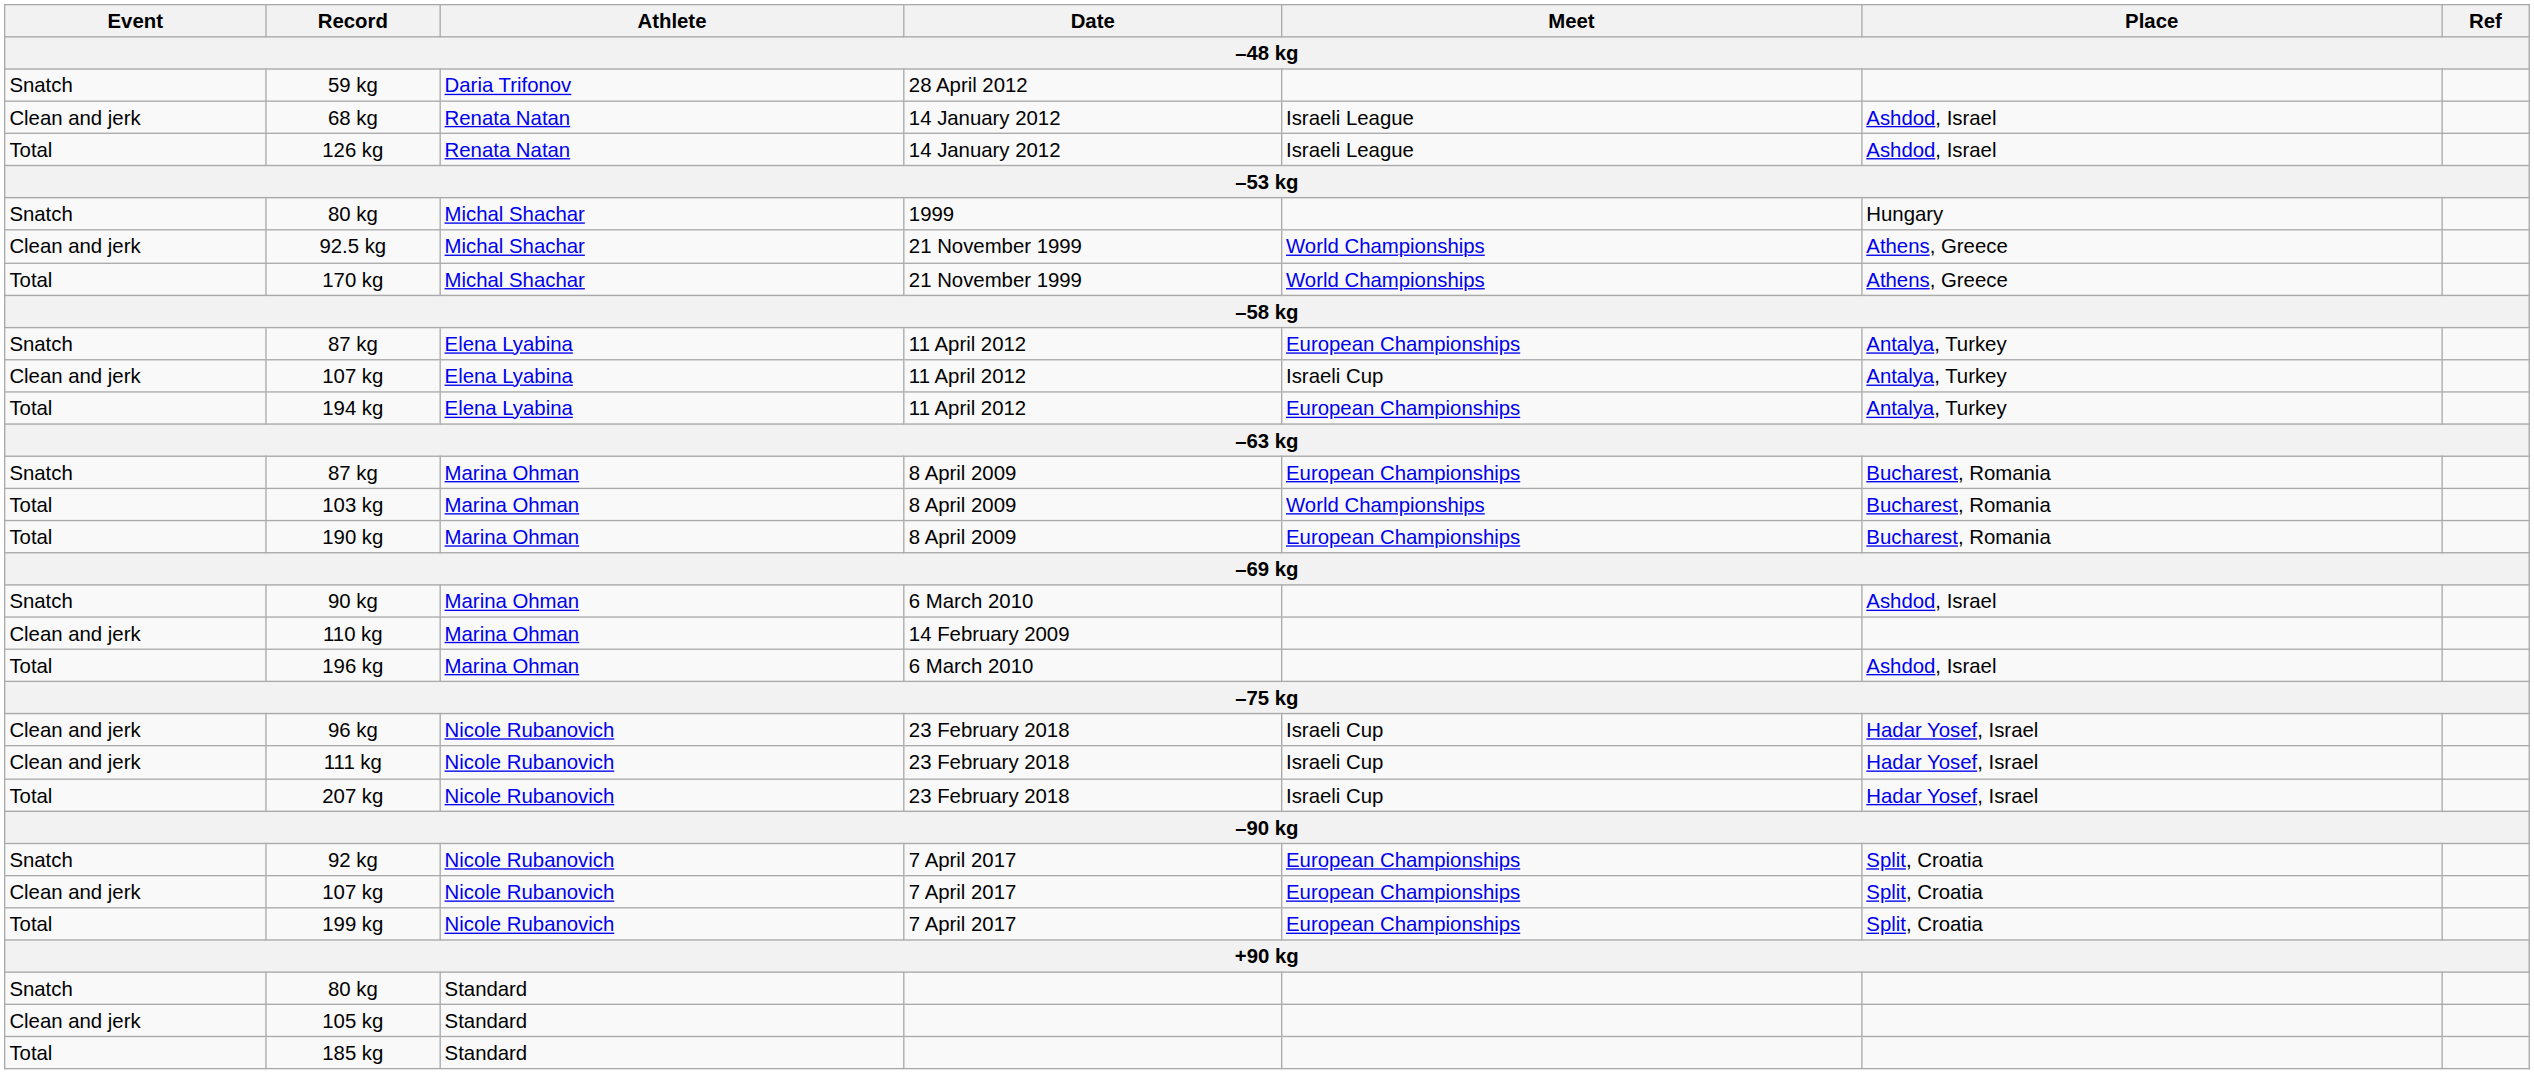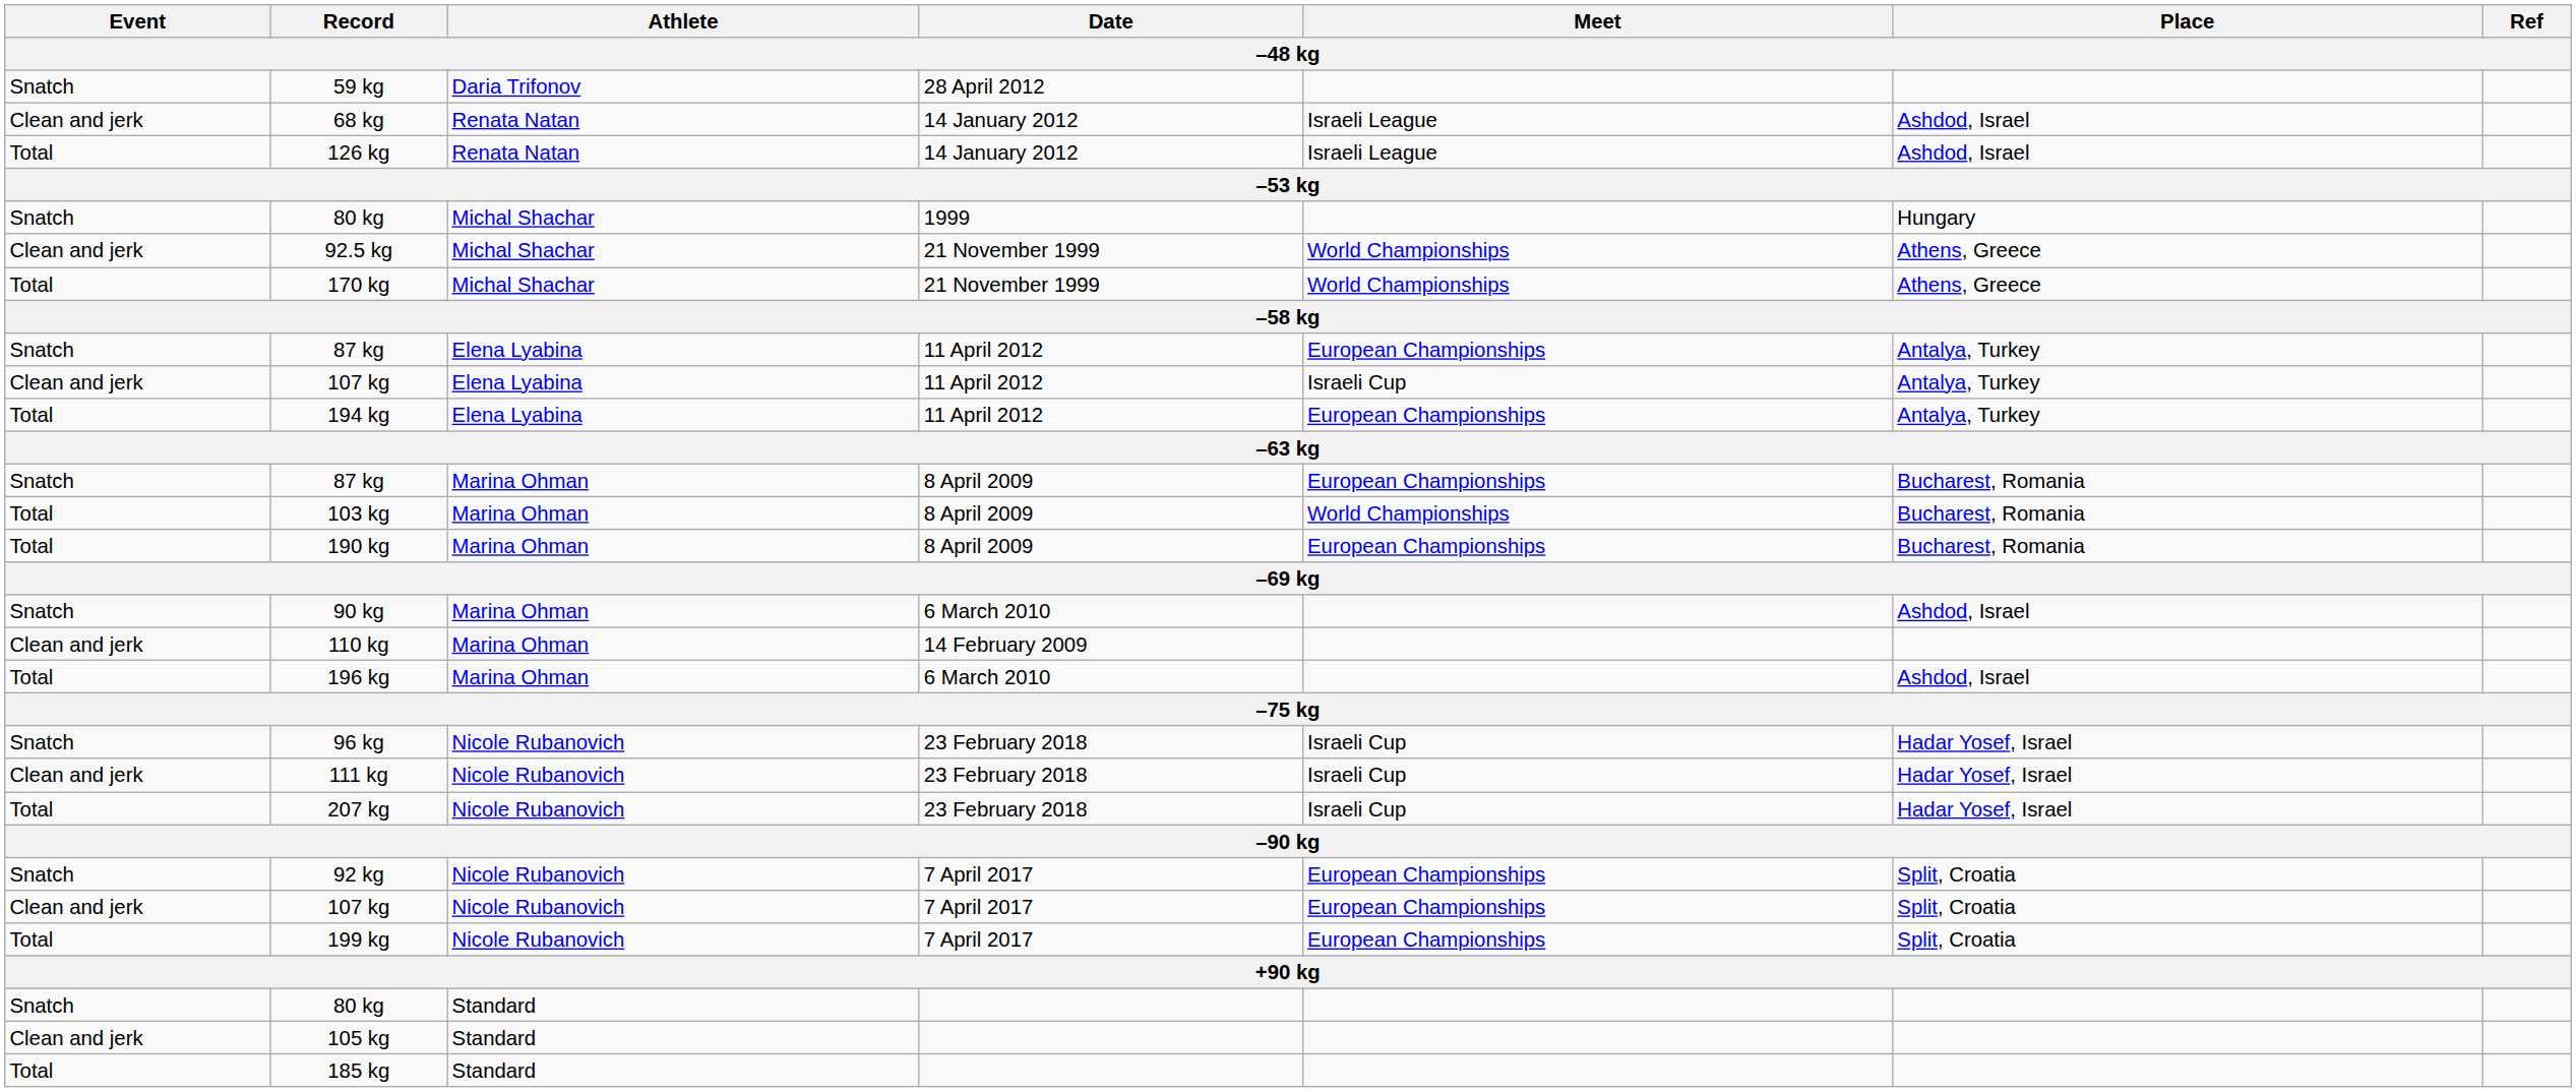 <table class="wikitable" style="font-size:95%; width: 95%;">
 <tr>
 <th width=9%>Event</th>
 <th width=6%>Record</th>
 <th width=16%>Athlete</th>
 <th width=13%>Date</th>
 <th width=20%>Meet</th>
 <th width=20%>Place</th>
 <th width=3%>Ref</th>
 </tr>
 <tr bgcolor="#DDDDDD">
 <th colspan="7">–48 kg</th>
 </tr>
 <tr>
 <td>Snatch</td>
 <td align="center">59 kg</td>
 <td><a href='#'>Daria Trifonov</a></td>
 <td>28 April 2012</td>
 <td></td>
 <td></td>
 <td></td>
 </tr>
 <tr>
 <td>Clean and jerk</td>
 <td align="center">68 kg</td>
 <td><a href='#'>Renata Natan</a></td>
 <td>14 January 2012</td>
 <td>Israeli League</td>
 <td><a href='#'>Ashdod</a>, Israel</td>
 <td></td>
 </tr>
 <tr>
 <td>Total</td>
 <td align="center">126 kg</td>
 <td><a href='#'>Renata Natan</a></td>
 <td>14 January 2012</td>
 <td>Israeli League</td>
 <td><a href='#'>Ashdod</a>, Israel</td>
 <td></td>
 </tr>
 <tr bgcolor="#DDDDDD">
 <th colspan="7">–53 kg</th>
 </tr>
 <tr>
 <td>Snatch</td>
 <td align="center">80 kg</td>
 <td><a href='#'>Michal Shachar</a></td>
 <td>1999</td>
 <td></td>
 <td>Hungary</td>
 <td></td>
 </tr>
 <tr>
 <td>Clean and jerk</td>
 <td align="center">92.5 kg</td>
 <td><a href='#'>Michal Shachar</a></td>
 <td>21 November 1999</td>
 <td><a href='#'>World Championships</a></td>
 <td><a href='#'>Athens</a>, Greece</td>
 <td></td>
 </tr>
 <tr>
 <td>Total</td>
 <td align="center">170 kg</td>
 <td><a href='#'>Michal Shachar</a></td>
 <td>21 November 1999</td>
 <td><a href='#'>World Championships</a></td>
 <td><a href='#'>Athens</a>, Greece</td>
 <td></td>
 </tr>
 <tr bgcolor="#DDDDDD">
 <th colspan="7">–58 kg</th>
 </tr>
 <tr>
 <td>Snatch</td>
 <td align="center">87 kg</td>
 <td><a href='#'>Elena Lyabina</a></td>
 <td>11 April 2012</td>
 <td><a href='#'>European Championships</a></td>
 <td><a href='#'>Antalya</a>, Turkey</td>
 <td></td>
 </tr>
 <tr>
 <td>Clean and jerk</td>
 <td align="center">107 kg</td>
 <td><a href='#'>Elena Lyabina</a></td>
 <td>11 April 2012</td>
 <td>Israeli Cup</td>
 <td><a href='#'>Antalya</a>, Turkey</td>
 <td></td>
 </tr>
 <tr>
 <td>Total</td>
 <td align="center">194 kg</td>
 <td><a href='#'>Elena Lyabina</a></td>
 <td>11 April 2012</td>
 <td><a href='#'>European Championships</a></td>
 <td><a href='#'>Antalya</a>, Turkey</td>
 <td></td>
 </tr>
 <tr bgcolor="#DDDDDD">
 <th colspan="7">–63 kg</th>
 </tr>
 <tr>
 <td>Snatch</td>
 <td align="center">87 kg</td>
 <td><a href='#'>Marina Ohman</a></td>
 <td>8 April 2009</td>
 <td><a href='#'>European Championships</a></td>
 <td><a href='#'>Bucharest</a>, Romania</td>
 <td></td>
 </tr>
 <tr>
 <td>Total</td>
 <td align="center">103 kg</td>
 <td><a href='#'>Marina Ohman</a></td>
 <td>8 April 2009</td>
 <td><a href='#'>World Championships</a></td>
 <td><a href='#'>Bucharest</a>, Romania</td>
 <td></td>
 </tr>
 <tr>
 <td>Total</td>
 <td align="center">190 kg</td>
 <td><a href='#'>Marina Ohman</a></td>
 <td>8 April 2009</td>
 <td><a href='#'>European Championships</a></td>
 <td><a href='#'>Bucharest</a>, Romania</td>
 <td></td>
 </tr>
 <tr bgcolor="#DDDDDD">
 <th colspan="7">–69 kg</th>
 </tr>
 <tr>
 <td>Snatch</td>
 <td align="center">90 kg</td>
 <td><a href='#'>Marina Ohman</a></td>
 <td>6 March 2010</td>
 <td></td>
 <td><a href='#'>Ashdod</a>, Israel</td>
 <td></td>
 </tr>
 <tr>
 <td>Clean and jerk</td>
 <td align="center">110 kg</td>
 <td><a href='#'>Marina Ohman</a></td>
 <td>14 February 2009</td>
 <td></td>
 <td></td>
 <td></td>
 </tr>
 <tr>
 <td>Total</td>
 <td align="center">196 kg</td>
 <td><a href='#'>Marina Ohman</a></td>
 <td>6 March 2010</td>
 <td></td>
 <td><a href='#'>Ashdod</a>, Israel</td>
 <td></td>
 </tr>
 <tr bgcolor="#DDDDDD">
 <th colspan="7">–75 kg</th>
 </tr>
 <tr>
-<td>Clean and jerk</td>
+<td>Snatch</td>
 <td align="center">96 kg</td>
 <td><a href='#'>Nicole Rubanovich</a></td>
 <td>23 February 2018</td>
 <td>Israeli Cup</td>
 <td><a href='#'>Hadar Yosef</a>, Israel</td>
 <td></td>
 </tr>
 <tr>
 <td>Clean and jerk</td>
 <td align="center">111 kg</td>
 <td><a href='#'>Nicole Rubanovich</a></td>
 <td>23 February 2018</td>
 <td>Israeli Cup</td>
 <td><a href='#'>Hadar Yosef</a>, Israel</td>
 <td></td>
 </tr>
 <tr>
 <td>Total</td>
 <td align="center">207 kg</td>
 <td><a href='#'>Nicole Rubanovich</a></td>
 <td>23 February 2018</td>
 <td>Israeli Cup</td>
 <td><a href='#'>Hadar Yosef</a>, Israel</td>
 <td></td>
 </tr>
 <tr bgcolor="#DDDDDD">
 <th colspan="7">–90 kg</th>
 </tr>
 <tr>
 <td>Snatch</td>
 <td align="center">92 kg</td>
 <td><a href='#'>Nicole Rubanovich</a></td>
 <td>7 April 2017</td>
 <td><a href='#'>European Championships</a></td>
 <td><a href='#'>Split</a>, Croatia</td>
 <td></td>
 </tr>
 <tr>
 <td>Clean and jerk</td>
 <td align="center">107 kg</td>
 <td><a href='#'>Nicole Rubanovich</a></td>
 <td>7 April 2017</td>
 <td><a href='#'>European Championships</a></td>
 <td><a href='#'>Split</a>, Croatia</td>
 <td></td>
 </tr>
 <tr>
 <td>Total</td>
 <td align="center">199 kg</td>
 <td><a href='#'>Nicole Rubanovich</a></td>
 <td>7 April 2017</td>
 <td><a href='#'>European Championships</a></td>
 <td><a href='#'>Split</a>, Croatia</td>
 <td></td>
 </tr>
 <tr bgcolor="#DDDDDD">
 <th colspan="7">+90 kg</th>
 </tr>
 <tr>
 <td>Snatch</td>
 <td align="center">80 kg</td>
 <td>Standard</td>
 <td></td>
 <td></td>
 <td></td>
 <td></td>
 </tr>
 <tr>
 <td>Clean and jerk</td>
 <td align="center">105 kg</td>
 <td>Standard</td>
 <td></td>
 <td></td>
 <td></td>
 <td></td>
 </tr>
 <tr>
 <td>Total</td>
 <td align="center">185 kg</td>
 <td>Standard</td>
 <td></td>
 <td></td>
 <td></td>
 <td></td>
 </tr>
 </table>
